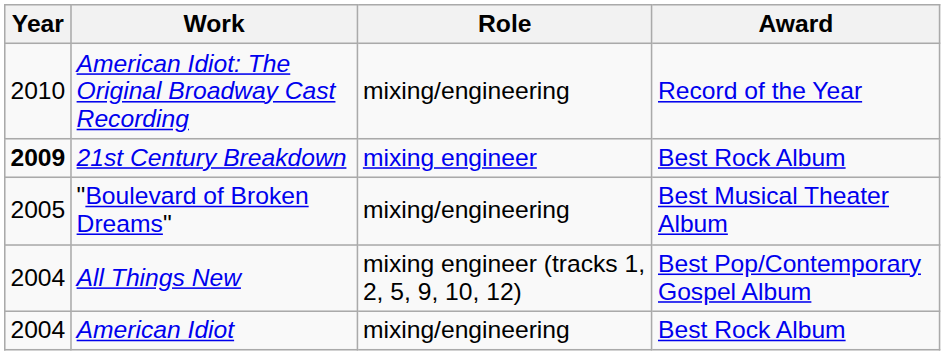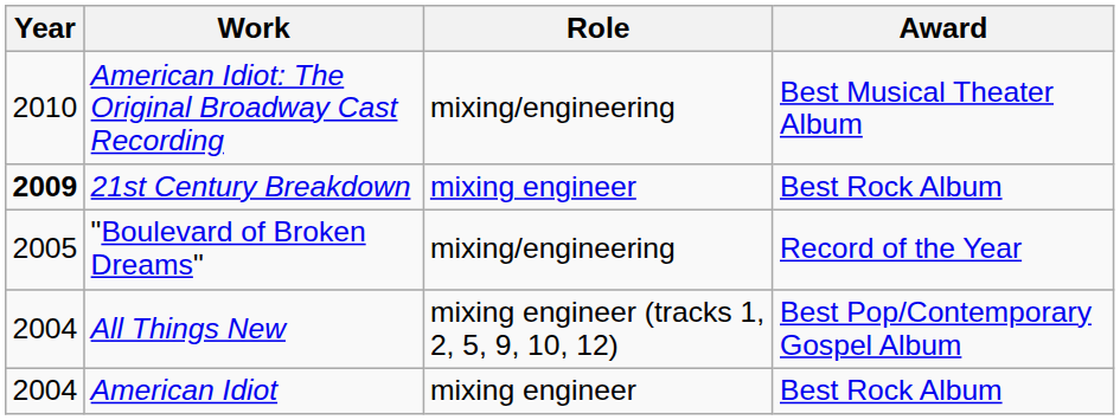 <table class="wikitable">
 <tr>
 <th>Year</th>
 <th>Work</th>
 <th>Role</th>
 <th>Award</th>
 </tr>
 <tr>
 <td>2010</td>
 <td><em><a href='#'>American Idiot: The Original Broadway Cast Recording</a></em></td>
 <td>mixing/engineering</td>
-<td><a href='#'>Record of the Year</a></td>
+<td><a href='#'>Best Musical Theater Album</a></td>
 </tr>
 <tr>
 <td><strong>2009</strong></td>
 <td><em><a href='#'>21st Century Breakdown</a></em></td>
 <td><a href='#'>mixing engineer</a></td>
 <td><a href='#'>Best Rock Album</a></td>
 </tr>
 <tr>
 <td>2005</td>
 <td>"<a href='#'>Boulevard of Broken Dreams</a>"</td>
 <td>mixing/engineering</td>
-<td><a href='#'>Best Musical Theater Album</a></td>
+<td><a href='#'>Record of the Year</a></td>
 </tr>
 <tr>
 <td>2004</td>
 <td><em><a href='#'>All Things New</a></em></td>
 <td>mixing engineer (tracks 1, 2, 5, 9, 10, 12)</td>
 <td><a href='#'>Best Pop/Contemporary Gospel Album</a></td>
 </tr>
 <tr>
 <td>2004</td>
 <td><em><a href='#'>American Idiot</a></em></td>
-<td>mixing/engineering</td>
+<td>mixing engineer</td>
 <td><a href='#'>Best Rock Album</a></td>
 </tr>
 </table>
